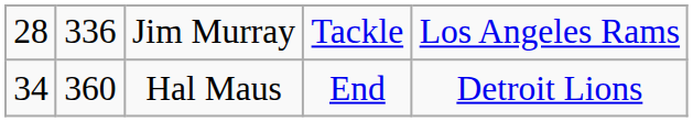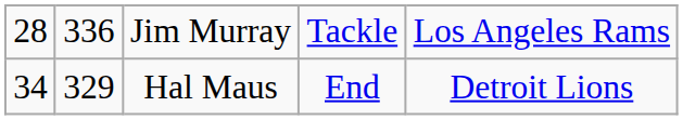 <table class="wikitable" style="text-align:center">
 <tr>
 <td>28</td>
 <td>336</td>
 <td>Jim Murray</td>
 <td><a href='#'>Tackle</a></td>
 <td><a href='#'>Los Angeles Rams</a></td>
 </tr>
 <tr>
 <td>34</td>
-<td>360</td>
+<td>329</td>
 <td>Hal Maus</td>
 <td><a href='#'>End</a></td>
 <td><a href='#'>Detroit Lions</a></td>
 </tr>
 </table>
